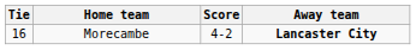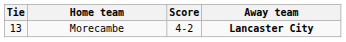 <table class="wikitable" style="text-align:center;">
 <tr>
 <th width=20>Tie</th>
 <th width=175>Home team</th>
 <th width=20>Score</th>
 <th width=175>Away team</th>
 </tr>
 <tr>
-<td>16</td>
+<td>13</td>
 <td>Morecambe</td>
 <td>4-2</td>
 <td><strong>Lancaster City</strong></td>
 </tr>
 </table>
